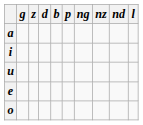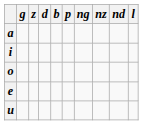 <table class="wikitable">
 <tr>
 <th></th>
 <th><em>g</em></th>
 <th><em>z</em></th>
 <th><em>d</em></th>
 <th><em>b</em></th>
 <th><em>p</em></th>
 <th><em>ng</em></th>
 <th><em>nz</em></th>
 <th><em>nd</em></th>
 <th><em>l</em></th>
 </tr>
 <tr style="font-size:2em">
 <th style="font-size:0.5em"><em>a</em></th>
 <td><a href='#'></a></td>
 <td><a href='#'></a></td>
 <td><a href='#'></a></td>
 <td><a href='#'></a></td>
 <td><a href='#'></a></td>
 <td><a href='#'></a></td>
 <td><a href='#'></a></td>
 <td><a href='#'></a></td>
 <td><a href='#'></a></td>
 </tr>
 <tr style="font-size:2em">
 <th style="font-size:0.5em"><em>i</em></th>
 <td><a href='#'></a></td>
 <td><a href='#'></a></td>
 <td><a href='#'></a></td>
 <td><a href='#'></a></td>
 <td><a href='#'></a></td>
 <td><a href='#'></a></td>
 <td><a href='#'></a></td>
 <td><a href='#'></a></td>
 <td><a href='#'></a></td>
 </tr>
 <tr style="font-size:2em">
-<th style="font-size:0.5em"><em>u</em></th>
+<th style="font-size:0.5em"><em>o</em></th>
 <td><a href='#'></a></td>
 <td><a href='#'></a></td>
 <td><a href='#'></a></td>
 <td><a href='#'></a></td>
 <td><a href='#'></a></td>
 <td><a href='#'></a></td>
 <td><a href='#'></a></td>
 <td><a href='#'></a></td>
 <td><a href='#'></a></td>
 </tr>
 <tr style="font-size:2em">
 <th style="font-size:0.5em"><em>e</em></th>
 <td><a href='#'></a></td>
 <td><a href='#'></a></td>
 <td><a href='#'></a></td>
 <td><a href='#'></a></td>
 <td><a href='#'></a></td>
 <td><a href='#'></a></td>
 <td><a href='#'></a></td>
 <td><a href='#'></a></td>
 <td><a href='#'></a></td>
 </tr>
 <tr style="font-size:2em">
-<th style="font-size:0.5em"><em>o</em></th>
+<th style="font-size:0.5em"><em>u</em></th>
 <td><a href='#'></a></td>
 <td><a href='#'></a></td>
 <td><a href='#'></a></td>
 <td><a href='#'></a></td>
 <td><a href='#'></a></td>
 <td><a href='#'></a></td>
 <td><a href='#'></a></td>
 <td><a href='#'></a></td>
 <td><a href='#'></a></td>
 </tr>
 </table>
